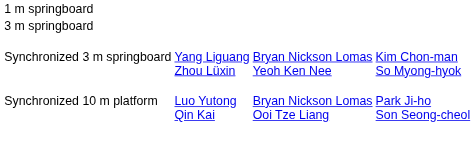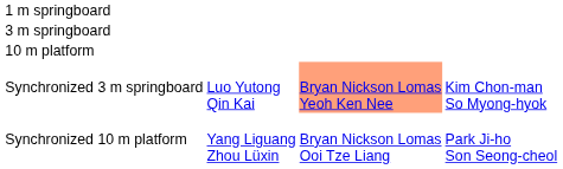 <table>
 <tr>
 <td>1 m springboard<br></td>
 <td></td>
 <td></td>
 <td></td>
 </tr>
 <tr>
 <td>3 m springboard<br></td>
 <td></td>
 <td></td>
 <td></td>
 </tr>
 <tr>
+<td>10 m platform<br></td>
+<td></td>
+<td></td>
+<td></td>
+</tr>
+<tr>
 <td>Synchronized 3 m springboard<br></td>
-<td><br><a href='#'>Yang Liguang</a><br><a href='#'>Zhou Lüxin</a></td>
-<td><br><a href='#'>Bryan Nickson Lomas</a><br><a href='#'>Yeoh Ken Nee</a></td>
+<td><br><a href='#'>Luo Yutong</a><br><a href='#'>Qin Kai</a></td>
+<td style="background: lightsalmon;"><br><a href='#'>Bryan Nickson Lomas</a><br><a href='#'>Yeoh Ken Nee</a></td>
 <td><br><a href='#'>Kim Chon-man</a><br><a href='#'>So Myong-hyok</a></td>
 </tr>
 <tr>
 <td>Synchronized 10 m platform<br></td>
-<td><br><a href='#'>Luo Yutong</a><br><a href='#'>Qin Kai</a></td>
+<td><br><a href='#'>Yang Liguang</a><br><a href='#'>Zhou Lüxin</a></td>
 <td><br><a href='#'>Bryan Nickson Lomas</a><br><a href='#'>Ooi Tze Liang</a></td>
 <td><br><a href='#'>Park Ji-ho</a><br><a href='#'>Son Seong-cheol</a></td>
 </tr>
 </table>
